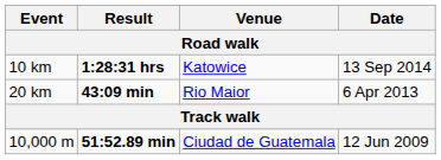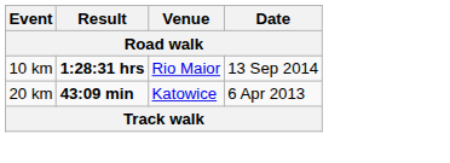 <table class="wikitable" style="border-collapse: collapse; font-size: 95%;">
 <tr>
 <th>Event</th>
 <th>Result</th>
 <th>Venue</th>
 <th>Date</th>
 </tr>
 <tr>
 <th colspan="4">Road walk</th>
 </tr>
 <tr>
 <td>10 km</td>
 <td><strong>1:28:31 hrs </strong></td>
-<td> <a href='#'>Katowice</a></td>
+<td> <a href='#'>Rio Maior</a></td>
 <td>13 Sep 2014</td>
 </tr>
 <tr>
 <td>20 km</td>
 <td><strong>43:09 min</strong></td>
-<td> <a href='#'>Rio Maior</a></td>
+<td> <a href='#'>Katowice</a></td>
 <td>6 Apr 2013</td>
 </tr>
 <tr>
 <th colspan="4">Track walk</th>
 </tr>
-<tr>
-<td>10,000 m</td>
-<td><strong>51:52.89 min</strong></td>
-<td> <a href='#'>Ciudad de Guatemala</a></td>
-<td>12 Jun 2009</td>
-</tr>
 </table>
